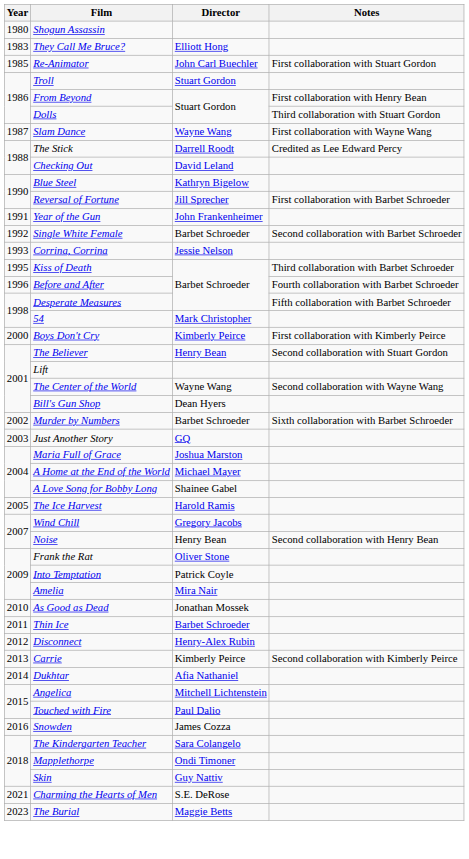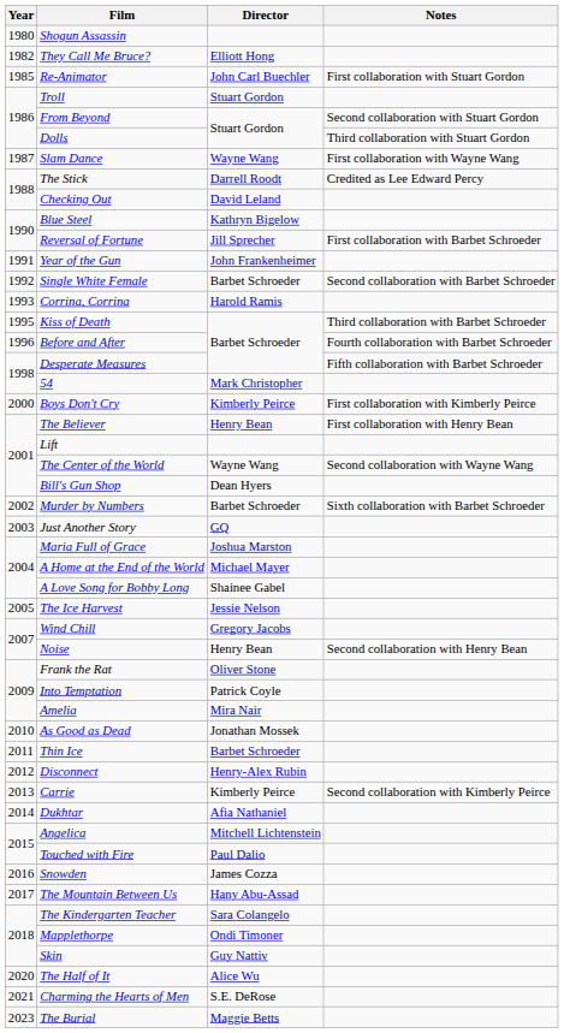 <table class="wikitable">
 <tr>
 <th>Year</th>
 <th>Film</th>
 <th>Director</th>
 <th>Notes</th>
 </tr>
 <tr>
 <td>1980</td>
 <td><em><a href='#'>Shogun Assassin</a></em></td>
 <td></td>
 <td></td>
 </tr>
 <tr>
-<td>1983</td>
+<td>1982</td>
 <td><em><a href='#'>They Call Me Bruce?</a></em></td>
 <td><a href='#'>Elliott Hong</a></td>
 <td></td>
 </tr>
 <tr>
 <td>1985</td>
 <td><em><a href='#'>Re-Animator</a></em></td>
 <td><a href='#'>John Carl Buechler</a></td>
 <td>First collaboration with Stuart Gordon</td>
 </tr>
 <tr>
 <td rowspan=3>1986</td>
 <td><em><a href='#'>Troll</a></em></td>
 <td><a href='#'>Stuart Gordon</a></td>
 <td></td>
 </tr>
 <tr>
 <td><em><a href='#'>From Beyond</a></em></td>
 <td rowspan=2>Stuart Gordon</td>
-<td>First collaboration with Henry Bean</td>
+<td>Second collaboration with Stuart Gordon</td>
 </tr>
 <tr>
 <td><em><a href='#'>Dolls</a></em></td>
 <td>Third collaboration with Stuart Gordon</td>
 </tr>
 <tr>
 <td>1987</td>
 <td><em><a href='#'>Slam Dance</a></em></td>
 <td><a href='#'>Wayne Wang</a></td>
 <td>First collaboration with Wayne Wang</td>
 </tr>
 <tr>
 <td rowspan=2>1988</td>
 <td><em>The Stick</em></td>
 <td><a href='#'>Darrell Roodt</a></td>
 <td>Credited as Lee Edward Percy</td>
 </tr>
 <tr>
 <td><em><a href='#'>Checking Out</a></em></td>
 <td><a href='#'>David Leland</a></td>
 <td></td>
 </tr>
 <tr>
 <td rowspan=2>1990</td>
 <td><em><a href='#'>Blue Steel</a></em></td>
 <td><a href='#'>Kathryn Bigelow</a></td>
 <td></td>
 </tr>
 <tr>
 <td><em><a href='#'>Reversal of Fortune</a></em></td>
 <td><a href='#'>Jill Sprecher</a></td>
 <td>First collaboration with Barbet Schroeder</td>
 </tr>
 <tr>
 <td>1991</td>
 <td><em><a href='#'>Year of the Gun</a></em></td>
 <td><a href='#'>John Frankenheimer</a></td>
 <td></td>
 </tr>
 <tr>
 <td>1992</td>
 <td><em><a href='#'>Single White Female</a></em></td>
 <td>Barbet Schroeder</td>
 <td>Second collaboration with Barbet Schroeder</td>
 </tr>
 <tr>
 <td>1993</td>
 <td><em><a href='#'>Corrina, Corrina</a></em></td>
-<td><a href='#'>Jessie Nelson</a></td>
+<td><a href='#'>Harold Ramis</a></td>
 <td></td>
 </tr>
 <tr>
 <td>1995</td>
 <td><em><a href='#'>Kiss of Death</a></em></td>
 <td rowspan=3>Barbet Schroeder</td>
 <td>Third collaboration with Barbet Schroeder</td>
 </tr>
 <tr>
 <td>1996</td>
 <td><em><a href='#'>Before and After</a></em></td>
 <td>Fourth collaboration with Barbet Schroeder</td>
 </tr>
 <tr>
 <td rowspan=2>1998</td>
 <td><em><a href='#'>Desperate Measures</a></em></td>
 <td>Fifth collaboration with Barbet Schroeder</td>
 </tr>
 <tr>
 <td><em><a href='#'>54</a></em></td>
 <td><a href='#'>Mark Christopher</a></td>
 <td></td>
 </tr>
 <tr>
 <td>2000</td>
 <td><em><a href='#'>Boys Don't Cry</a></em></td>
 <td><a href='#'>Kimberly Peirce</a></td>
 <td>First collaboration with Kimberly Peirce</td>
 </tr>
 <tr>
 <td rowspan=4>2001</td>
 <td><em><a href='#'>The Believer</a></em></td>
 <td><a href='#'>Henry Bean</a></td>
-<td>Second collaboration with Stuart Gordon</td>
+<td>First collaboration with Henry Bean</td>
 </tr>
 <tr>
 <td><em>Lift</em></td>
 <td></td>
 <td></td>
 </tr>
 <tr>
 <td><em><a href='#'>The Center of the World</a></em></td>
 <td>Wayne Wang</td>
 <td>Second collaboration with Wayne Wang</td>
 </tr>
 <tr>
 <td><em><a href='#'>Bill's Gun Shop</a></em></td>
 <td>Dean Hyers</td>
 <td></td>
 </tr>
 <tr>
 <td>2002</td>
 <td><em><a href='#'>Murder by Numbers</a></em></td>
 <td>Barbet Schroeder</td>
 <td>Sixth collaboration with Barbet Schroeder</td>
 </tr>
 <tr>
 <td>2003</td>
 <td><em>Just Another Story</em></td>
 <td><a href='#'>GQ</a></td>
 <td></td>
 </tr>
 <tr>
 <td rowspan=3>2004</td>
 <td><em><a href='#'>Maria Full of Grace</a></em></td>
 <td><a href='#'>Joshua Marston</a></td>
 <td></td>
 </tr>
 <tr>
 <td><em><a href='#'>A Home at the End of the World</a></em></td>
 <td><a href='#'>Michael Mayer</a></td>
 <td></td>
 </tr>
 <tr>
 <td><em><a href='#'>A Love Song for Bobby Long</a></em></td>
 <td>Shainee Gabel</td>
 <td></td>
 </tr>
 <tr>
 <td>2005</td>
 <td><em><a href='#'>The Ice Harvest</a></em></td>
-<td><a href='#'>Harold Ramis</a></td>
+<td><a href='#'>Jessie Nelson</a></td>
 <td></td>
 </tr>
 <tr>
 <td rowspan=2>2007</td>
 <td><em><a href='#'>Wind Chill</a></em></td>
 <td><a href='#'>Gregory Jacobs</a></td>
 <td></td>
 </tr>
 <tr>
 <td><em><a href='#'>Noise</a></em></td>
 <td>Henry Bean</td>
 <td>Second collaboration with Henry Bean</td>
 </tr>
 <tr>
 <td rowspan=3>2009</td>
 <td><em>Frank the Rat</em></td>
 <td><a href='#'>Oliver Stone</a></td>
 <td></td>
 </tr>
 <tr>
 <td><em><a href='#'>Into Temptation</a></em></td>
 <td>Patrick Coyle</td>
 <td></td>
 </tr>
 <tr>
 <td><em><a href='#'>Amelia</a></em></td>
 <td><a href='#'>Mira Nair</a></td>
 <td></td>
 </tr>
 <tr>
 <td>2010</td>
 <td><em><a href='#'>As Good as Dead</a></em></td>
 <td>Jonathan Mossek</td>
 <td></td>
 </tr>
 <tr>
 <td>2011</td>
 <td><em><a href='#'>Thin Ice</a></em></td>
 <td><a href='#'>Barbet Schroeder</a></td>
 <td></td>
 </tr>
 <tr>
 <td>2012</td>
 <td><em><a href='#'>Disconnect</a></em></td>
 <td><a href='#'>Henry-Alex Rubin</a></td>
 <td></td>
 </tr>
 <tr>
 <td>2013</td>
 <td><em><a href='#'>Carrie</a></em></td>
 <td>Kimberly Peirce</td>
 <td>Second collaboration with Kimberly Peirce</td>
 </tr>
 <tr>
 <td>2014</td>
 <td><em><a href='#'>Dukhtar</a></em></td>
 <td><a href='#'>Afia Nathaniel</a></td>
 <td></td>
 </tr>
 <tr>
 <td rowspan=2>2015</td>
 <td><em><a href='#'>Angelica</a></em></td>
 <td><a href='#'>Mitchell Lichtenstein</a></td>
 <td></td>
 </tr>
 <tr>
 <td><em><a href='#'>Touched with Fire</a></em></td>
 <td><a href='#'>Paul Dalio</a></td>
 <td></td>
 </tr>
 <tr>
 <td>2016</td>
 <td><em><a href='#'>Snowden</a></em></td>
 <td>James Cozza</td>
 <td></td>
 </tr>
 <tr>
+<td>2017</td>
+<td><em><a href='#'>The Mountain Between Us</a></em></td>
+<td><a href='#'>Hany Abu-Assad</a></td>
+<td></td>
+</tr>
+<tr>
 <td rowspan=3>2018</td>
 <td><em><a href='#'>The Kindergarten Teacher</a></em></td>
 <td><a href='#'>Sara Colangelo</a></td>
 <td></td>
 </tr>
 <tr>
 <td><em><a href='#'>Mapplethorpe</a></em></td>
 <td><a href='#'>Ondi Timoner</a></td>
 <td></td>
 </tr>
 <tr>
 <td><em><a href='#'>Skin</a></em></td>
 <td><a href='#'>Guy Nattiv</a></td>
 <td></td>
 </tr>
 <tr>
+<td>2020</td>
+<td><em><a href='#'>The Half of It</a></em></td>
+<td><a href='#'>Alice Wu</a></td>
+<td></td>
+</tr>
+<tr>
 <td>2021</td>
 <td><em><a href='#'>Charming the Hearts of Men</a></em></td>
 <td>S.E. DeRose</td>
 <td></td>
 </tr>
 <tr>
 <td>2023</td>
 <td><em><a href='#'>The Burial</a></em></td>
 <td><a href='#'>Maggie Betts</a></td>
 <td></td>
 </tr>
 </table>
